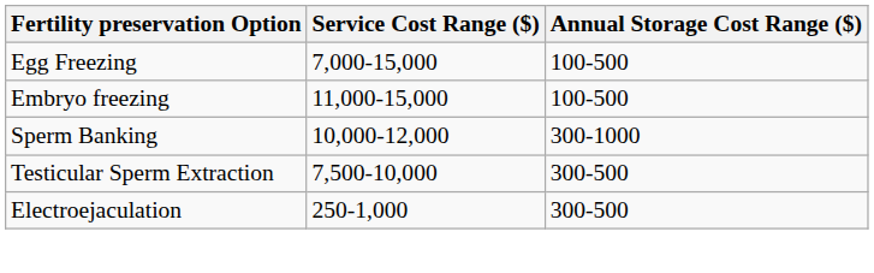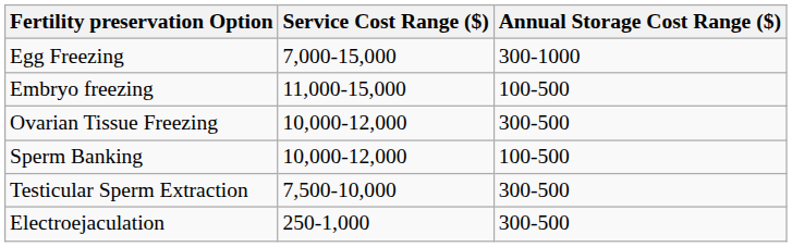 <table class="wikitable">
 <tr>
 <th>Fertility preservation Option</th>
 <th>Service Cost Range ($)</th>
 <th>Annual Storage Cost Range ($)</th>
 </tr>
 <tr>
 <td>Egg Freezing</td>
 <td>7,000-15,000</td>
-<td>100-500</td>
+<td>300-1000</td>
 </tr>
 <tr>
 <td>Embryo freezing</td>
 <td>11,000-15,000</td>
 <td>100-500</td>
 </tr>
 <tr>
+<td>Ovarian Tissue Freezing</td>
+<td>10,000-12,000</td>
+<td>300-500</td>
+</tr>
+<tr>
 <td>Sperm Banking</td>
 <td>10,000-12,000</td>
-<td>300-1000</td>
+<td>100-500</td>
 </tr>
 <tr>
 <td>Testicular Sperm Extraction</td>
 <td>7,500-10,000</td>
 <td>300-500</td>
 </tr>
 <tr>
 <td>Electroejaculation</td>
 <td>250-1,000</td>
 <td>300-500</td>
 </tr>
 </table>
